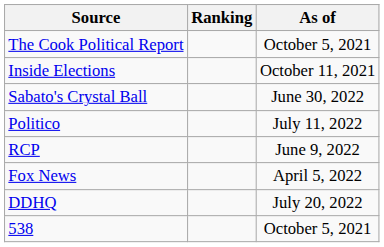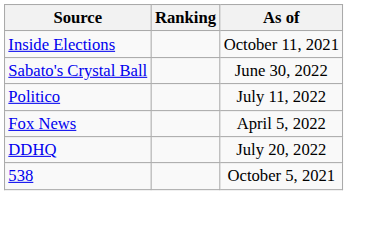 <table class="wikitable" style="text-align:center">
 <tr>
 <th>Source</th>
 <th>Ranking</th>
 <th>As of</th>
-</tr>
-<tr>
-<td align=left><a href='#'>The Cook Political Report</a></td>
-<td></td>
-<td>October 5, 2021</td>
 </tr>
 <tr>
 <td align=left><a href='#'>Inside Elections</a></td>
 <td></td>
 <td>October 11, 2021</td>
 </tr>
 <tr>
 <td align=left><a href='#'>Sabato's Crystal Ball</a></td>
 <td></td>
 <td>June 30, 2022</td>
 </tr>
 <tr>
 <td style="text-align:left;"><a href='#'>Politico</a></td>
 <td></td>
 <td>July 11, 2022</td>
 </tr>
 <tr>
-<td style="text-align:left;"><a href='#'>RCP</a></td>
-<td></td>
-<td>June 9, 2022</td>
-</tr>
-<tr>
 <td align=left><a href='#'>Fox News</a></td>
 <td></td>
 <td>April 5, 2022</td>
 </tr>
 <tr>
 <td align="left"><a href='#'>DDHQ</a></td>
 <td></td>
 <td>July 20, 2022</td>
 </tr>
 <tr>
 <td align="left"><a href='#'>538</a></td>
 <td></td>
 <td>October 5, 2021</td>
 </tr>
 </table>
